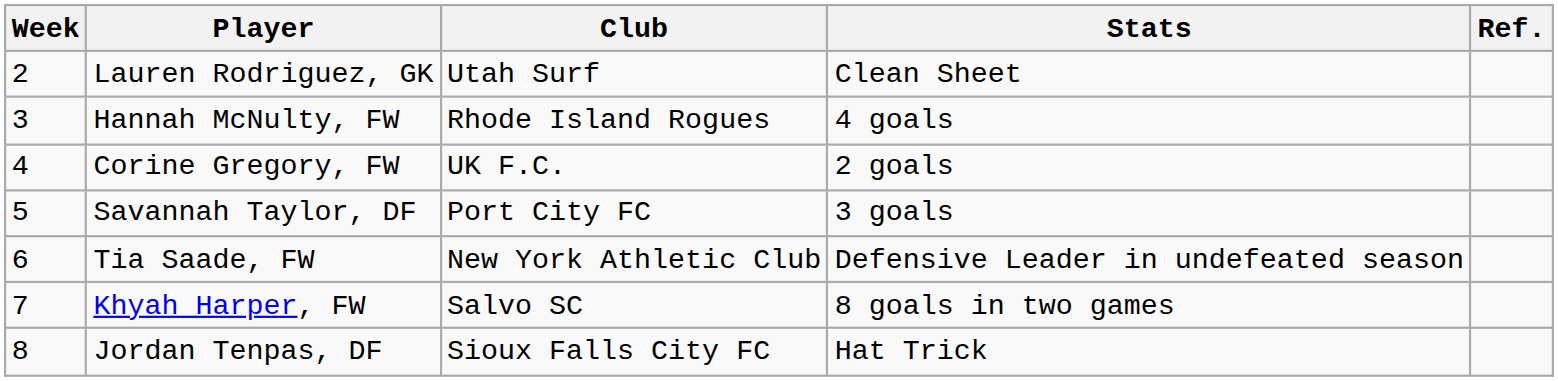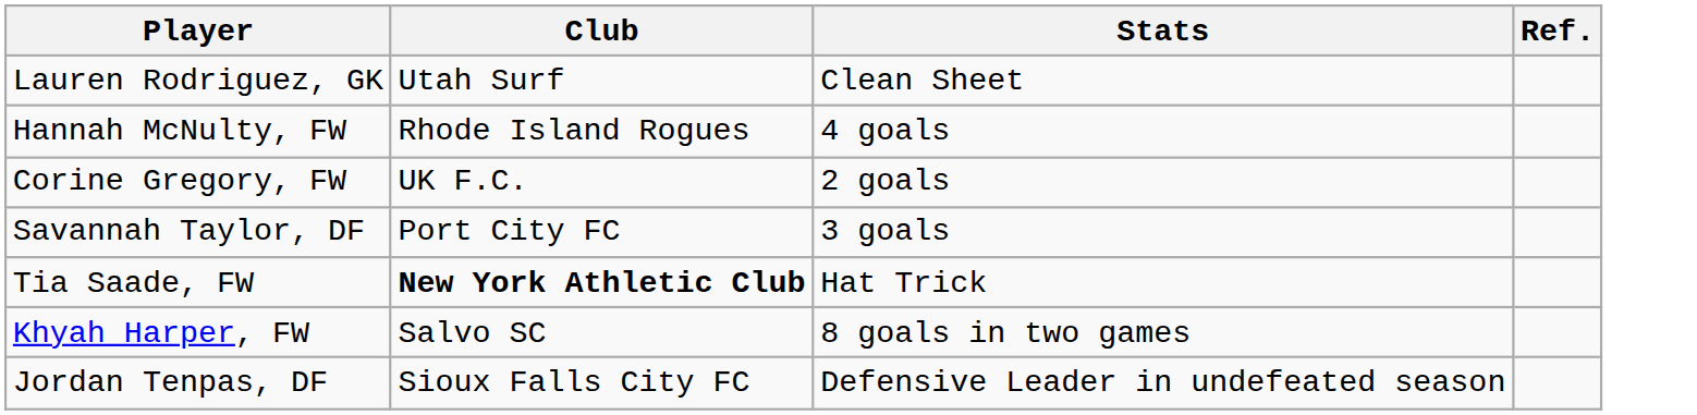 <table class="wikitable">
 <tr>
-<th>Week</th>
 <th>Player</th>
 <th>Club</th>
 <th>Stats</th>
 <th>Ref.</th>
 </tr>
 <tr>
-<td>2</td>
 <td> Lauren Rodriguez, GK</td>
 <td>Utah Surf</td>
 <td>Clean Sheet</td>
 <td></td>
 </tr>
 <tr>
-<td>3</td>
 <td> Hannah McNulty, FW</td>
 <td>Rhode Island Rogues</td>
 <td>4 goals</td>
 <td></td>
 </tr>
 <tr>
-<td>4</td>
 <td> Corine Gregory, FW</td>
 <td>UK F.C.</td>
 <td>2 goals</td>
 <td></td>
 </tr>
 <tr>
-<td>5</td>
 <td> Savannah Taylor, DF</td>
 <td>Port City FC</td>
 <td>3 goals</td>
 <td></td>
 </tr>
 <tr>
-<td>6</td>
 <td> Tia Saade, FW</td>
-<td>New York Athletic Club</td>
-<td>Defensive Leader in undefeated season</td>
+<td><strong>New York Athletic Club</strong></td>
+<td>Hat Trick</td>
 <td></td>
 </tr>
 <tr>
-<td>7</td>
 <td> <a href='#'>Khyah Harper</a>, FW</td>
 <td>Salvo SC</td>
 <td>8 goals in two games</td>
 <td></td>
 </tr>
 <tr>
-<td>8</td>
 <td> Jordan Tenpas, DF</td>
 <td>Sioux Falls City FC</td>
-<td>Hat Trick</td>
+<td>Defensive Leader in undefeated season</td>
 <td></td>
 </tr>
 </table>
